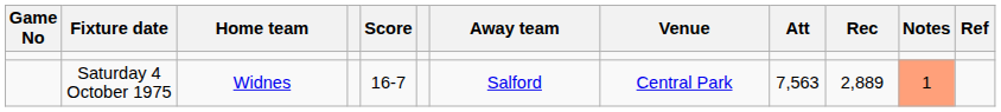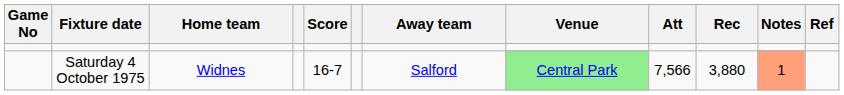 <table class="wikitable" style="text-align:center;">
 <tr>
 <th width=20 abbr="No">Game No</th>
 <th width=100 abbr="Date">Fixture date</th>
 <th width=150 abbr="Home team">Home team</th>
 <th width=5 abbr="space"></th>
 <th width=20 abbr="Score">Score</th>
 <th width=5 abbr="space"></th>
 <th width=150 abbr="Away team">Away team</th>
 <th width=150 abbr="Venue">Venue</th>
 <th width=45 abbr="Att">Att</th>
 <th width=60 abbr="Rec">Rec</th>
 <th width=20 abbr="Notes">Notes</th>
 <th width=30 abbr="Ref">Ref</th>
 </tr>
 <tr>
 <td></td>
 <td></td>
 <td></td>
 <td></td>
 <td></td>
 <td></td>
 <td></td>
 <td></td>
 <td></td>
 <td></td>
 <td></td>
 </tr>
 <tr>
 <td></td>
 <td>Saturday 4 October 1975</td>
 <td><a href='#'>Widnes</a></td>
 <td></td>
 <td>16-7</td>
 <td></td>
 <td><a href='#'>Salford</a></td>
-<td><a href='#'>Central Park</a></td>
-<td>7,563</td>
-<td>2,889</td>
+<td style="background: lightgreen;"><a href='#'>Central Park</a></td>
+<td>7,566</td>
+<td>3,880</td>
 <td style="background: lightsalmon;">1</td>
 <td></td>
 </tr>
 </table>
